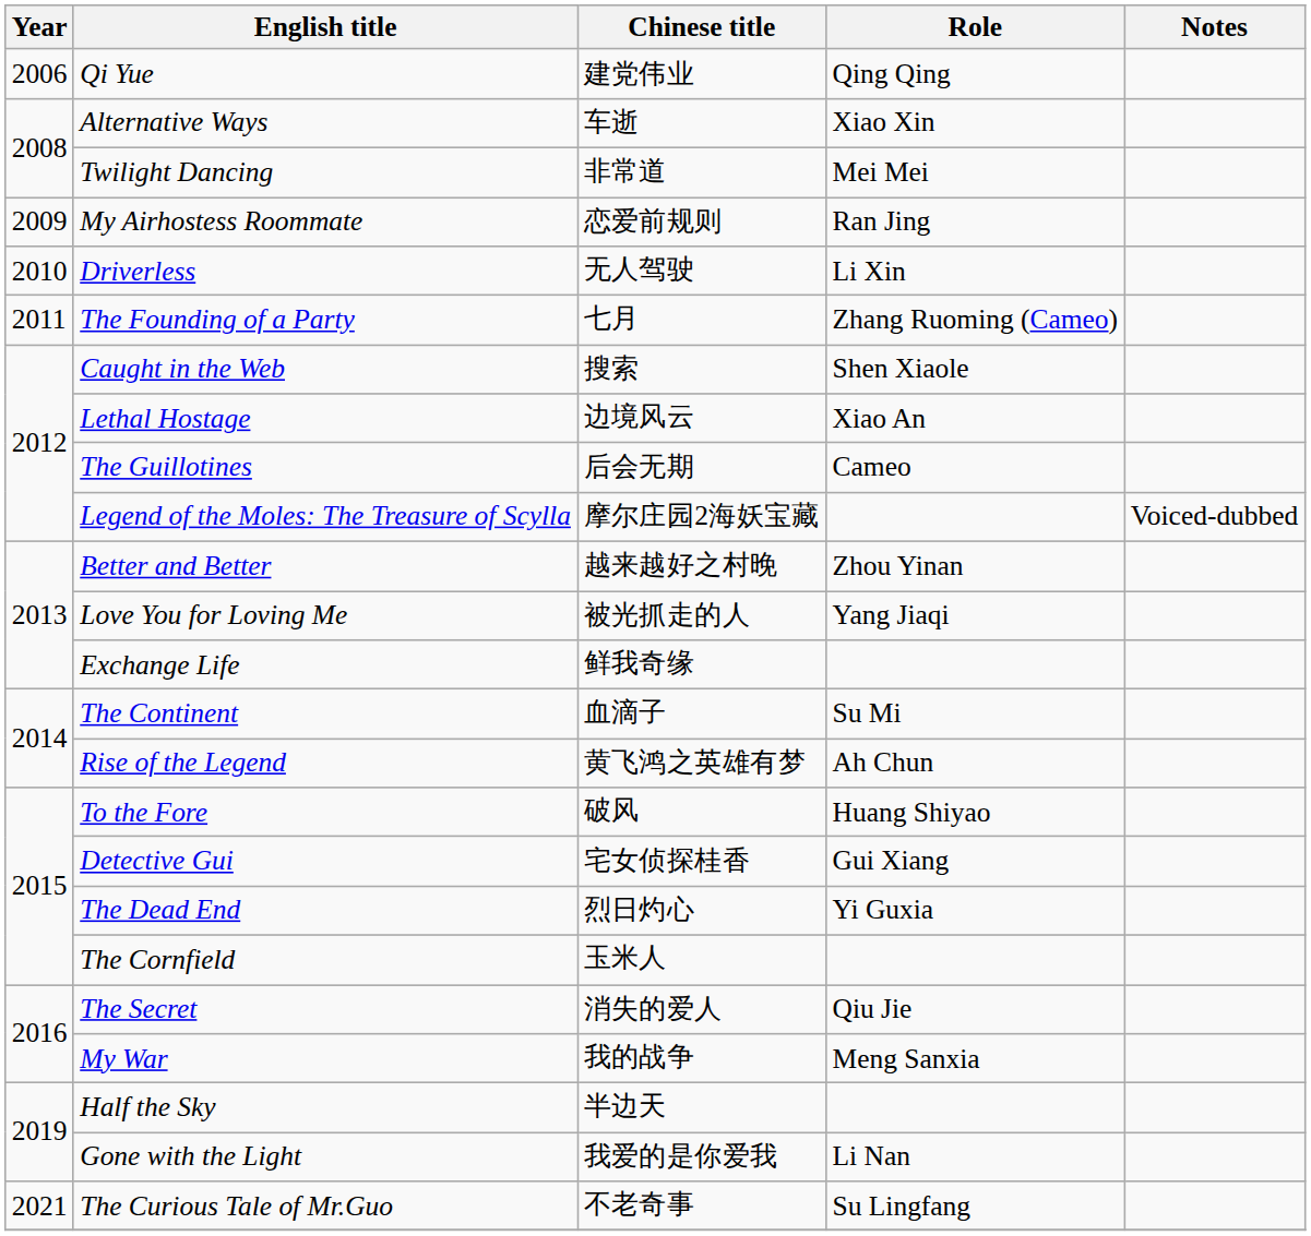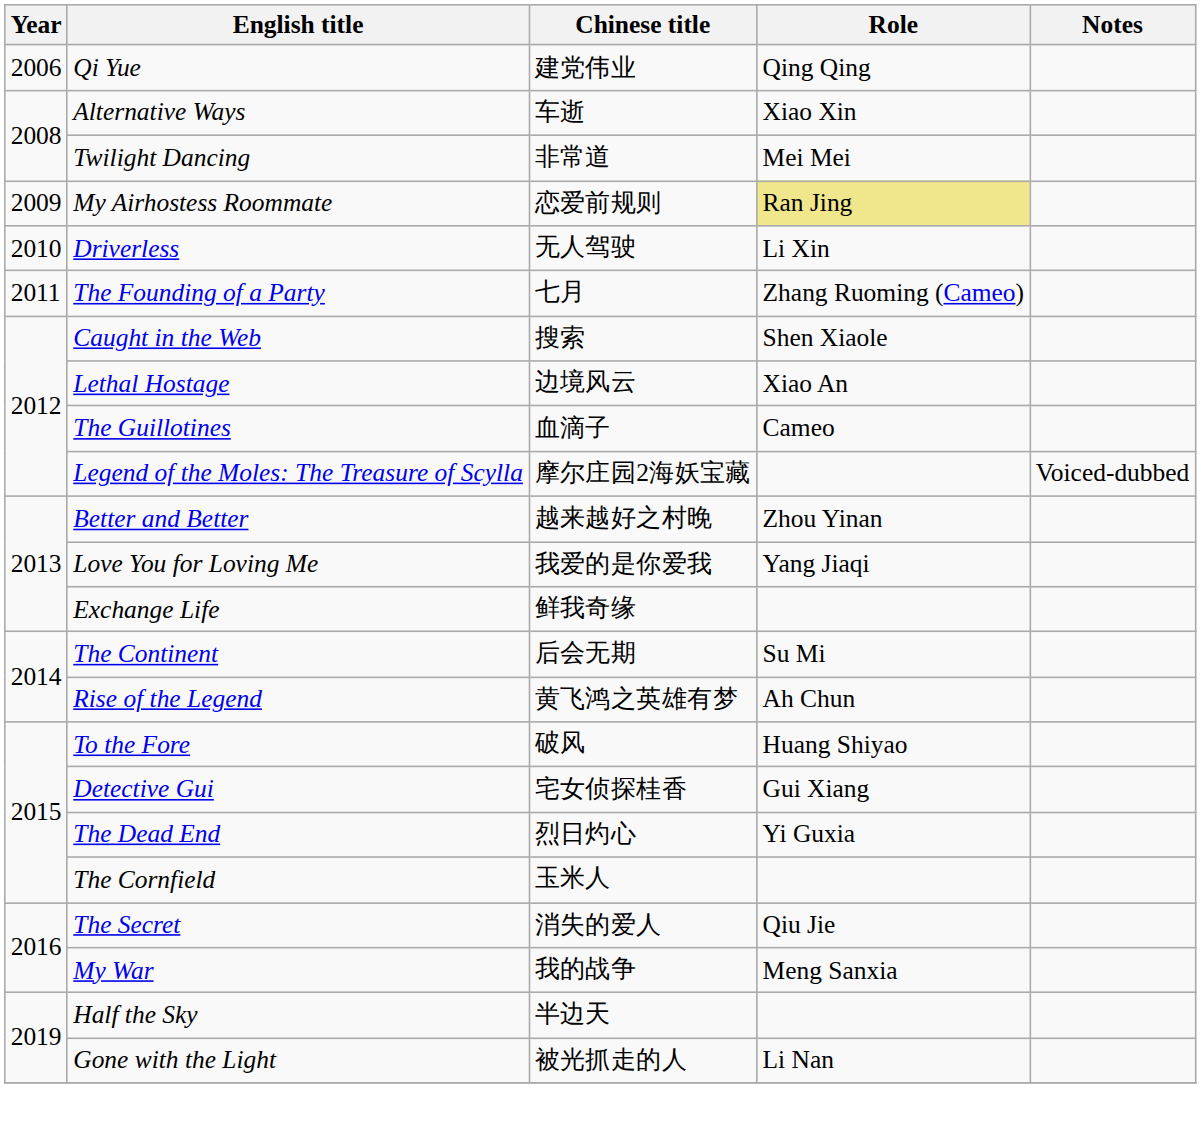 <table class="wikitable">
 <tr>
 <th>Year</th>
 <th>English title</th>
 <th>Chinese title</th>
 <th>Role</th>
 <th>Notes</th>
 </tr>
 <tr>
 <td>2006</td>
 <td><em>Qi Yue</em></td>
 <td>建党伟业</td>
 <td>Qing Qing</td>
 <td></td>
 </tr>
 <tr>
 <td rowspan=2>2008</td>
 <td><em>Alternative Ways</em></td>
 <td>车逝</td>
 <td>Xiao Xin</td>
 <td></td>
 </tr>
 <tr>
 <td><em>Twilight Dancing</em></td>
 <td>非常道</td>
 <td>Mei Mei</td>
 <td></td>
 </tr>
 <tr>
 <td>2009</td>
 <td><em>My Airhostess Roommate</em></td>
 <td>恋爱前规则</td>
-<td>Ran Jing</td>
+<td style="background: khaki;">Ran Jing</td>
 <td></td>
 </tr>
 <tr>
 <td>2010</td>
 <td><em><a href='#'>Driverless</a></em></td>
 <td>无人驾驶</td>
 <td>Li Xin</td>
 <td></td>
 </tr>
 <tr>
 <td>2011</td>
 <td><em><a href='#'>The Founding of a Party</a></em></td>
 <td>七月</td>
 <td>Zhang Ruoming (<a href='#'>Cameo</a>)</td>
 <td></td>
 </tr>
 <tr>
 <td rowspan=4>2012</td>
 <td><em><a href='#'>Caught in the Web</a></em></td>
 <td>搜索</td>
 <td>Shen Xiaole</td>
 <td></td>
 </tr>
 <tr>
 <td><em><a href='#'>Lethal Hostage</a></em></td>
 <td>边境风云</td>
 <td>Xiao An</td>
 <td></td>
 </tr>
 <tr>
 <td><em><a href='#'>The Guillotines</a></em></td>
-<td>后会无期</td>
+<td>血滴子</td>
 <td>Cameo</td>
 <td></td>
 </tr>
 <tr>
 <td><em><a href='#'>Legend of the Moles: The Treasure of Scylla</a></em></td>
 <td>摩尔庄园2海妖宝藏</td>
 <td></td>
 <td>Voiced-dubbed</td>
 </tr>
 <tr>
 <td rowspan=3>2013</td>
 <td><em><a href='#'>Better and Better</a></em></td>
 <td>越来越好之村晚</td>
 <td>Zhou Yinan</td>
 <td></td>
 </tr>
 <tr>
 <td><em>Love You for Loving Me</em></td>
-<td>被光抓走的人</td>
+<td>我爱的是你爱我</td>
 <td>Yang Jiaqi</td>
 <td></td>
 </tr>
 <tr>
 <td><em>Exchange Life</em></td>
 <td>鲜我奇缘</td>
 <td></td>
 <td></td>
 </tr>
 <tr>
 <td rowspan=2>2014</td>
 <td><em><a href='#'>The Continent</a></em></td>
-<td>血滴子</td>
+<td>后会无期</td>
 <td>Su Mi</td>
 <td></td>
 </tr>
 <tr>
 <td><em><a href='#'>Rise of the Legend</a></em></td>
 <td>黄飞鸿之英雄有梦</td>
 <td>Ah Chun</td>
 <td></td>
 </tr>
 <tr>
 <td rowspan=4>2015</td>
 <td><em><a href='#'>To the Fore</a></em></td>
 <td>破风</td>
 <td>Huang Shiyao</td>
 <td></td>
 </tr>
 <tr>
 <td><em><a href='#'>Detective Gui</a></em></td>
 <td>宅女侦探桂香</td>
 <td>Gui Xiang</td>
 <td></td>
 </tr>
 <tr>
 <td><em><a href='#'>The Dead End</a></em></td>
 <td>烈日灼心</td>
 <td>Yi Guxia</td>
 <td></td>
 </tr>
 <tr>
 <td><em>The Cornfield</em></td>
 <td>玉米人</td>
 <td></td>
 <td></td>
 </tr>
 <tr>
 <td rowspan=2>2016</td>
 <td><em><a href='#'>The Secret</a></em></td>
 <td>消失的爱人</td>
 <td>Qiu Jie</td>
 <td></td>
 </tr>
 <tr>
 <td><em><a href='#'>My War</a></em></td>
 <td>我的战争</td>
 <td>Meng Sanxia</td>
 <td></td>
 </tr>
 <tr>
 <td rowspan=2>2019</td>
 <td><em>Half the Sky</em></td>
 <td>半边天</td>
 <td></td>
 <td></td>
 </tr>
 <tr>
 <td><em>Gone with the Light</em></td>
-<td>我爱的是你爱我</td>
+<td>被光抓走的人</td>
 <td>Li Nan</td>
-<td></td>
-</tr>
-<tr>
-<td>2021</td>
-<td><em>The Curious Tale of Mr.Guo</em></td>
-<td>不老奇事</td>
-<td>Su Lingfang</td>
 <td></td>
 </tr>
 <tr>
 </tr>
 </table>
